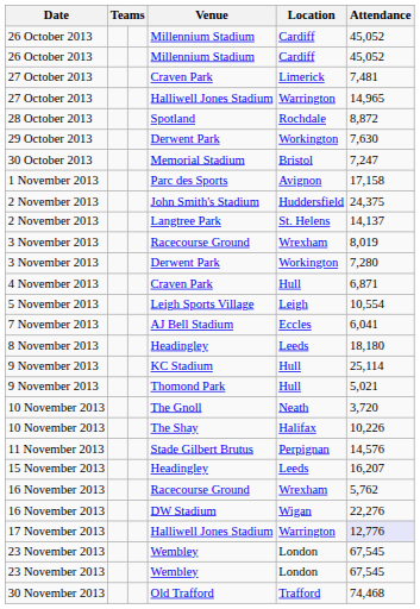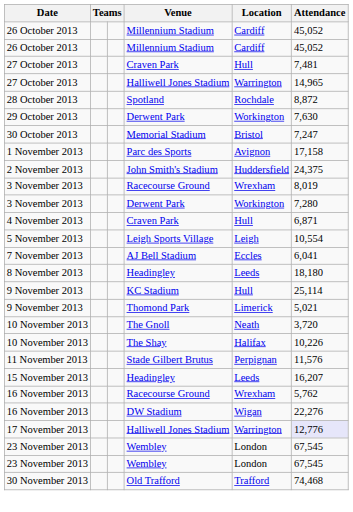 <table class="wikitable sortable" style="text-align:left; font-size:90%">
 <tr>
 <th>Date</th>
 <th colspan=2>Teams</th>
 <th>Venue</th>
 <th>Location</th>
 <th>Attendance</th>
 </tr>
 <tr>
 <td>26 October 2013</td>
 <td></td>
 <td></td>
 <td><a href='#'>Millennium Stadium</a></td>
 <td><a href='#'>Cardiff</a></td>
 <td>45,052</td>
 </tr>
 <tr>
 <td>26 October 2013</td>
 <td></td>
 <td></td>
 <td><a href='#'>Millennium Stadium</a></td>
 <td><a href='#'>Cardiff</a></td>
 <td>45,052</td>
 </tr>
 <tr>
 <td>27 October 2013</td>
 <td></td>
 <td></td>
 <td><a href='#'>Craven Park</a></td>
-<td><a href='#'>Limerick</a></td>
+<td><a href='#'>Hull</a></td>
 <td>7,481</td>
 </tr>
 <tr>
 <td>27 October 2013</td>
 <td></td>
 <td></td>
 <td><a href='#'>Halliwell Jones Stadium</a></td>
 <td><a href='#'>Warrington</a></td>
 <td>14,965</td>
 </tr>
 <tr>
 <td>28 October 2013</td>
 <td></td>
 <td></td>
 <td><a href='#'>Spotland</a></td>
 <td><a href='#'>Rochdale</a></td>
 <td>8,872</td>
 </tr>
 <tr>
 <td>29 October 2013</td>
 <td></td>
 <td></td>
 <td><a href='#'>Derwent Park</a></td>
 <td><a href='#'>Workington</a></td>
 <td>7,630</td>
 </tr>
 <tr>
 <td>30 October 2013</td>
 <td></td>
 <td></td>
 <td><a href='#'>Memorial Stadium</a></td>
 <td><a href='#'>Bristol</a></td>
 <td>7,247</td>
 </tr>
 <tr>
 <td>1 November 2013</td>
 <td></td>
 <td></td>
 <td><a href='#'>Parc des Sports</a></td>
 <td><a href='#'>Avignon</a></td>
 <td>17,158</td>
 </tr>
 <tr>
 <td>2 November 2013</td>
 <td></td>
 <td></td>
 <td><a href='#'>John Smith's Stadium</a></td>
 <td><a href='#'>Huddersfield</a></td>
 <td>24,375</td>
-</tr>
-<tr>
-<td>2 November 2013</td>
-<td></td>
-<td></td>
-<td><a href='#'>Langtree Park</a></td>
-<td><a href='#'>St. Helens</a></td>
-<td>14,137</td>
 </tr>
 <tr>
 <td>3 November 2013</td>
 <td></td>
 <td></td>
 <td><a href='#'>Racecourse Ground</a></td>
 <td><a href='#'>Wrexham</a></td>
 <td>8,019</td>
 </tr>
 <tr>
 <td>3 November 2013</td>
 <td></td>
 <td></td>
 <td><a href='#'>Derwent Park</a></td>
 <td><a href='#'>Workington</a></td>
 <td>7,280</td>
 </tr>
 <tr>
 <td>4 November 2013</td>
 <td></td>
 <td></td>
 <td><a href='#'>Craven Park</a></td>
 <td><a href='#'>Hull</a></td>
 <td>6,871</td>
 </tr>
 <tr>
 <td>5 November 2013</td>
 <td></td>
 <td></td>
 <td><a href='#'>Leigh Sports Village</a></td>
 <td><a href='#'>Leigh</a></td>
 <td>10,554</td>
 </tr>
 <tr>
 <td>7 November 2013</td>
 <td></td>
 <td></td>
 <td><a href='#'>AJ Bell Stadium</a></td>
 <td><a href='#'>Eccles</a></td>
 <td>6,041</td>
 </tr>
 <tr>
 <td>8 November 2013</td>
 <td></td>
 <td></td>
 <td><a href='#'>Headingley</a></td>
 <td><a href='#'>Leeds</a></td>
 <td>18,180</td>
 </tr>
 <tr>
 <td>9 November 2013</td>
 <td></td>
 <td></td>
 <td><a href='#'>KC Stadium</a></td>
 <td><a href='#'>Hull</a></td>
 <td>25,114</td>
 </tr>
 <tr>
 <td>9 November 2013</td>
 <td></td>
 <td></td>
 <td><a href='#'>Thomond Park</a></td>
-<td><a href='#'>Hull</a></td>
+<td><a href='#'>Limerick</a></td>
 <td>5,021</td>
 </tr>
 <tr>
 <td>10 November 2013</td>
 <td></td>
 <td></td>
 <td><a href='#'>The Gnoll</a></td>
 <td><a href='#'>Neath</a></td>
 <td>3,720</td>
 </tr>
 <tr>
 <td>10 November 2013</td>
 <td></td>
 <td></td>
 <td><a href='#'>The Shay</a></td>
 <td><a href='#'>Halifax</a></td>
 <td>10,226</td>
 </tr>
 <tr>
 <td>11 November 2013</td>
 <td></td>
 <td></td>
 <td><a href='#'>Stade Gilbert Brutus</a></td>
 <td><a href='#'>Perpignan</a></td>
-<td>14,576</td>
+<td>11,576</td>
 </tr>
 <tr>
 <td>15 November 2013</td>
 <td></td>
 <td></td>
 <td><a href='#'>Headingley</a></td>
 <td><a href='#'>Leeds</a></td>
 <td>16,207</td>
 </tr>
 <tr>
 <td>16 November 2013</td>
 <td></td>
 <td></td>
 <td><a href='#'>Racecourse Ground</a></td>
 <td><a href='#'>Wrexham</a></td>
 <td>5,762</td>
 </tr>
 <tr>
 <td>16 November 2013</td>
 <td></td>
 <td></td>
 <td><a href='#'>DW Stadium</a></td>
 <td><a href='#'>Wigan</a></td>
 <td>22,276</td>
 </tr>
 <tr>
 <td>17 November 2013</td>
 <td></td>
 <td></td>
 <td><a href='#'>Halliwell Jones Stadium</a></td>
 <td><a href='#'>Warrington</a></td>
 <td style="background: lavender;">12,776</td>
 </tr>
 <tr>
 <td>23 November 2013</td>
 <td></td>
 <td></td>
 <td><a href='#'>Wembley</a></td>
 <td>London</td>
 <td>67,545</td>
 </tr>
 <tr>
 <td>23 November 2013</td>
 <td></td>
 <td></td>
 <td><a href='#'>Wembley</a></td>
 <td>London</td>
 <td>67,545</td>
 </tr>
 <tr>
 <td>30 November 2013</td>
 <td></td>
 <td></td>
 <td><a href='#'>Old Trafford</a></td>
 <td><a href='#'>Trafford</a></td>
 <td>74,468</td>
 </tr>
 </table>
